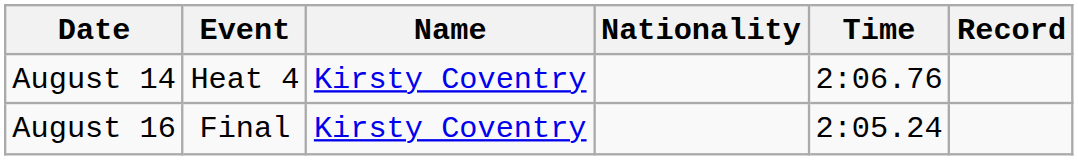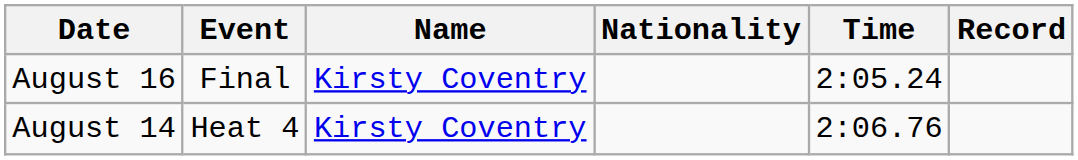 <table class=wikitable style=text-align:center>
 <tr>
 <th>Date</th>
 <th>Event</th>
 <th>Name</th>
 <th>Nationality</th>
 <th>Time</th>
 <th>Record</th>
 </tr>
 <tr>
+<td>August 16</td>
+<td>Final</td>
+<td align=left><a href='#'>Kirsty Coventry</a></td>
+<td align=left></td>
+<td>2:05.24</td>
+<td></td>
+</tr>
+<tr>
 <td>August 14</td>
 <td>Heat 4</td>
 <td align=left><a href='#'>Kirsty Coventry</a></td>
 <td align=left></td>
 <td>2:06.76</td>
 <td></td>
 </tr>
-<tr>
-<td>August 16</td>
-<td>Final</td>
-<td align=left><a href='#'>Kirsty Coventry</a></td>
-<td align=left></td>
-<td>2:05.24</td>
-<td></td>
-</tr>
 </table>
